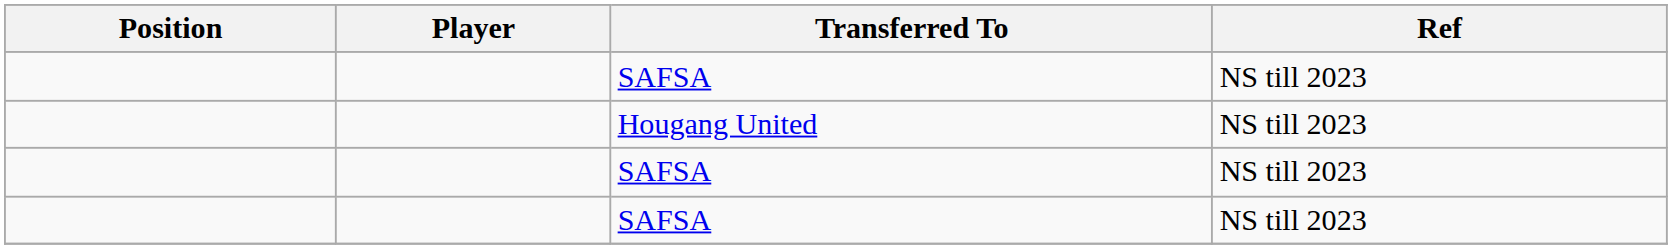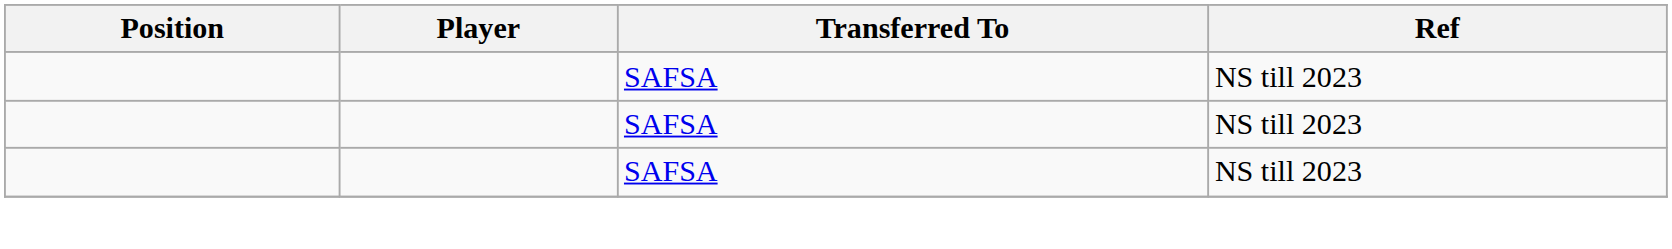 <table class="wikitable sortable" style="width:70%; text-align:center; font-size:100%; text-align:left;">
 <tr>
 <th><strong>Position</strong></th>
 <th><strong>Player</strong></th>
 <th><strong>Transferred To</strong></th>
 <th><strong>Ref</strong></th>
 </tr>
 <tr>
 <td></td>
 <td></td>
 <td> <a href='#'>SAFSA</a></td>
-<td>NS till 2023</td>
-</tr>
-<tr>
-<td></td>
-<td></td>
-<td> <a href='#'>Hougang United</a></td>
 <td>NS till 2023</td>
 </tr>
 <tr>
 <td></td>
 <td></td>
 <td> <a href='#'>SAFSA</a></td>
 <td>NS till 2023</td>
 </tr>
 <tr>
 <td></td>
 <td></td>
 <td> <a href='#'>SAFSA</a></td>
 <td>NS till 2023</td>
 </tr>
 <tr>
 </tr>
 </table>
